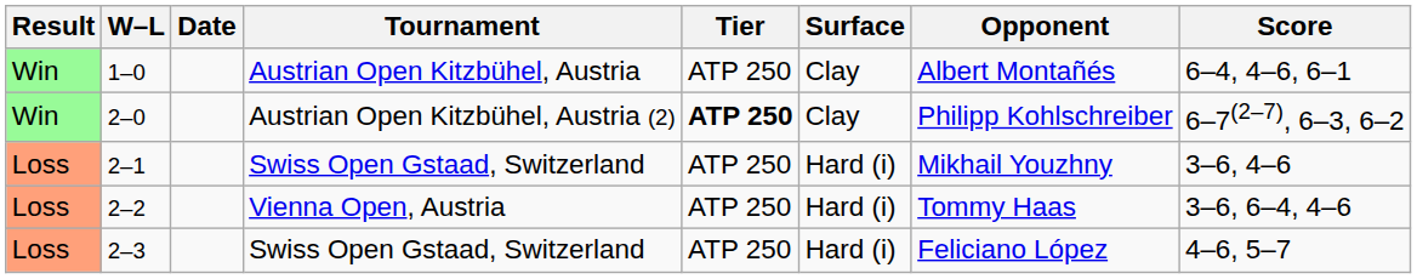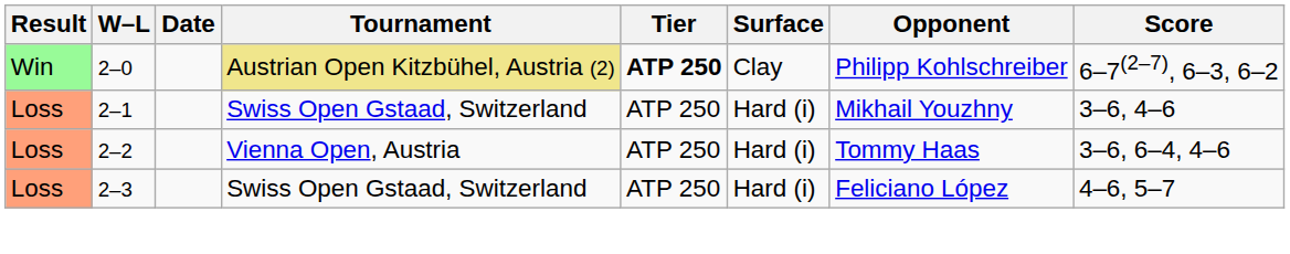 <table class="sortable wikitable nowrap">
 <tr>
 <th>Result</th>
 <th class="unsortable">W–L</th>
 <th>Date</th>
 <th>Tournament</th>
 <th>Tier</th>
 <th>Surface</th>
 <th>Opponent</th>
 <th class="unsortable">Score</th>
 </tr>
 <tr>
 <td bgcolor=98FB98>Win</td>
-<td><small>1–0</small></td>
-<td><a href='#'></a></td>
-<td><a href='#'>Austrian Open Kitzbühel</a>, Austria</td>
-<td>ATP 250</td>
-<td>Clay</td>
-<td> <a href='#'>Albert Montañés</a></td>
-<td>6–4, 4–6, 6–1</td>
-</tr>
-<tr>
-<td bgcolor=98FB98>Win</td>
 <td><small>2–0</small></td>
 <td><a href='#'></a></td>
-<td>Austrian Open Kitzbühel, Austria <small>(2)</small></td>
+<td style="background: khaki;">Austrian Open Kitzbühel, Austria <small>(2)</small></td>
 <td><strong>ATP 250</strong></td>
 <td>Clay</td>
 <td> <a href='#'>Philipp Kohlschreiber</a></td>
 <td>6–7<sup>(2–7)</sup>, 6–3, 6–2</td>
 </tr>
 <tr>
 <td bgcolor=FFA07A>Loss</td>
 <td><small>2–1</small></td>
 <td><a href='#'></a></td>
 <td><a href='#'>Swiss Open Gstaad</a>, Switzerland</td>
 <td>ATP 250</td>
 <td>Hard (i)</td>
 <td> <a href='#'>Mikhail Youzhny</a></td>
 <td>3–6, 4–6</td>
 </tr>
 <tr>
 <td bgcolor=FFA07A>Loss</td>
 <td><small>2–2</small></td>
 <td><a href='#'></a></td>
 <td><a href='#'>Vienna Open</a>, Austria</td>
 <td>ATP 250</td>
 <td>Hard (i)</td>
 <td> <a href='#'>Tommy Haas</a></td>
 <td>3–6, 6–4, 4–6</td>
 </tr>
 <tr>
 <td bgcolor=FFA07A>Loss</td>
 <td><small>2–3</small></td>
 <td><a href='#'></a></td>
 <td>Swiss Open Gstaad, Switzerland</td>
 <td>ATP 250</td>
 <td>Hard (i)</td>
 <td> <a href='#'>Feliciano López</a></td>
 <td>4–6, 5–7</td>
 </tr>
 </table>
